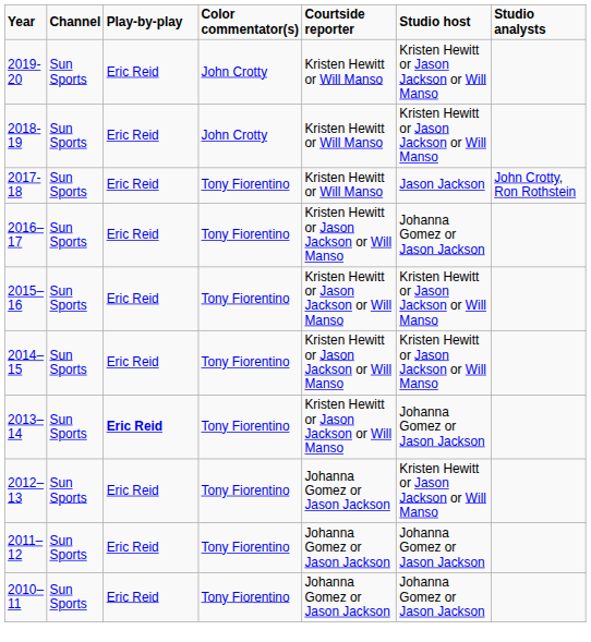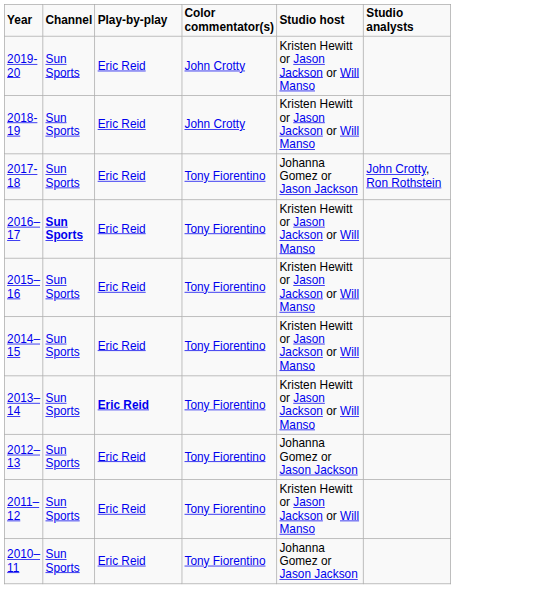 <table class="wikitable">
 <tr>
 <td width="40"><strong>Year</strong></td>
 <td width="40"><strong>Channel</strong></td>
 <td width="110"><strong>Play-by-play</strong></td>
 <td width="110"><strong>Color commentator(s)</strong></td>
-<td width="110"><strong>Courtside reporter</strong></td>
 <td width="110"><strong>Studio host</strong></td>
 <td width="110"><strong>Studio analysts</strong></td>
 </tr>
 <tr>
 <td><a href='#'>2019-20</a></td>
 <td><a href='#'>Sun Sports</a></td>
 <td><a href='#'>Eric Reid</a></td>
 <td><a href='#'>John Crotty</a></td>
-<td>Kristen Hewitt or <a href='#'>Will Manso</a></td>
 <td>Kristen Hewitt or <a href='#'>Jason Jackson</a> or <a href='#'>Will Manso</a></td>
 <td></td>
 </tr>
 <tr>
 <td><a href='#'>2018-19</a></td>
 <td><a href='#'>Sun Sports</a></td>
 <td><a href='#'>Eric Reid</a></td>
 <td><a href='#'>John Crotty</a></td>
-<td>Kristen Hewitt or <a href='#'>Will Manso</a></td>
 <td>Kristen Hewitt or <a href='#'>Jason Jackson</a> or <a href='#'>Will Manso</a></td>
 <td></td>
 </tr>
 <tr>
 <td><a href='#'>2017-18</a></td>
 <td><a href='#'>Sun Sports</a></td>
 <td><a href='#'>Eric Reid</a></td>
 <td><a href='#'>Tony Fiorentino</a></td>
-<td>Kristen Hewitt or <a href='#'>Will Manso</a></td>
-<td><a href='#'>Jason Jackson</a></td>
+<td>Johanna Gomez or <a href='#'>Jason Jackson</a></td>
 <td><a href='#'>John Crotty</a>, <a href='#'>Ron Rothstein</a></td>
 </tr>
 <tr>
 <td><a href='#'>2016–17</a></td>
-<td><a href='#'>Sun Sports</a></td>
+<td><strong><a href='#'>Sun Sports</a></strong></td>
 <td><a href='#'>Eric Reid</a></td>
 <td><a href='#'>Tony Fiorentino</a></td>
 <td>Kristen Hewitt or <a href='#'>Jason Jackson</a> or <a href='#'>Will Manso</a></td>
-<td>Johanna Gomez or <a href='#'>Jason Jackson</a></td>
 <td></td>
 </tr>
 <tr>
 <td><a href='#'>2015–16</a></td>
 <td><a href='#'>Sun Sports</a></td>
 <td><a href='#'>Eric Reid</a></td>
 <td><a href='#'>Tony Fiorentino</a></td>
-<td>Kristen Hewitt or <a href='#'>Jason Jackson</a> or <a href='#'>Will Manso</a></td>
 <td>Kristen Hewitt or <a href='#'>Jason Jackson</a> or <a href='#'>Will Manso</a></td>
 <td></td>
 </tr>
 <tr>
 <td><a href='#'>2014–15</a></td>
 <td><a href='#'>Sun Sports</a></td>
 <td><a href='#'>Eric Reid</a></td>
 <td><a href='#'>Tony Fiorentino</a></td>
 <td>Kristen Hewitt or <a href='#'>Jason Jackson</a> or <a href='#'>Will Manso</a></td>
-<td>Kristen Hewitt or <a href='#'>Jason Jackson</a> or <a href='#'>Will Manso</a></td>
 <td></td>
 </tr>
 <tr>
 <td><a href='#'>2013–14</a></td>
 <td><a href='#'>Sun Sports</a></td>
 <td><strong><a href='#'>Eric Reid</a></strong></td>
 <td><a href='#'>Tony Fiorentino</a></td>
 <td>Kristen Hewitt or <a href='#'>Jason Jackson</a> or <a href='#'>Will Manso</a></td>
-<td>Johanna Gomez or <a href='#'>Jason Jackson</a></td>
 <td></td>
 </tr>
 <tr>
 <td><a href='#'>2012–13</a></td>
 <td><a href='#'>Sun Sports</a></td>
 <td><a href='#'>Eric Reid</a></td>
 <td><a href='#'>Tony Fiorentino</a></td>
 <td>Johanna Gomez or <a href='#'>Jason Jackson</a></td>
-<td>Kristen Hewitt or <a href='#'>Jason Jackson</a> or <a href='#'>Will Manso</a></td>
 <td></td>
 </tr>
 <tr>
 <td><a href='#'>2011–12</a></td>
 <td><a href='#'>Sun Sports</a></td>
 <td><a href='#'>Eric Reid</a></td>
 <td><a href='#'>Tony Fiorentino</a></td>
-<td>Johanna Gomez or <a href='#'>Jason Jackson</a></td>
-<td>Johanna Gomez or <a href='#'>Jason Jackson</a></td>
+<td>Kristen Hewitt or <a href='#'>Jason Jackson</a> or <a href='#'>Will Manso</a></td>
 <td></td>
 </tr>
 <tr>
 <td><a href='#'>2010–11</a></td>
 <td><a href='#'>Sun Sports</a></td>
 <td><a href='#'>Eric Reid</a></td>
 <td><a href='#'>Tony Fiorentino</a></td>
 <td>Johanna Gomez or <a href='#'>Jason Jackson</a></td>
-<td>Johanna Gomez or <a href='#'>Jason Jackson</a></td>
 <td></td>
 </tr>
 </table>
